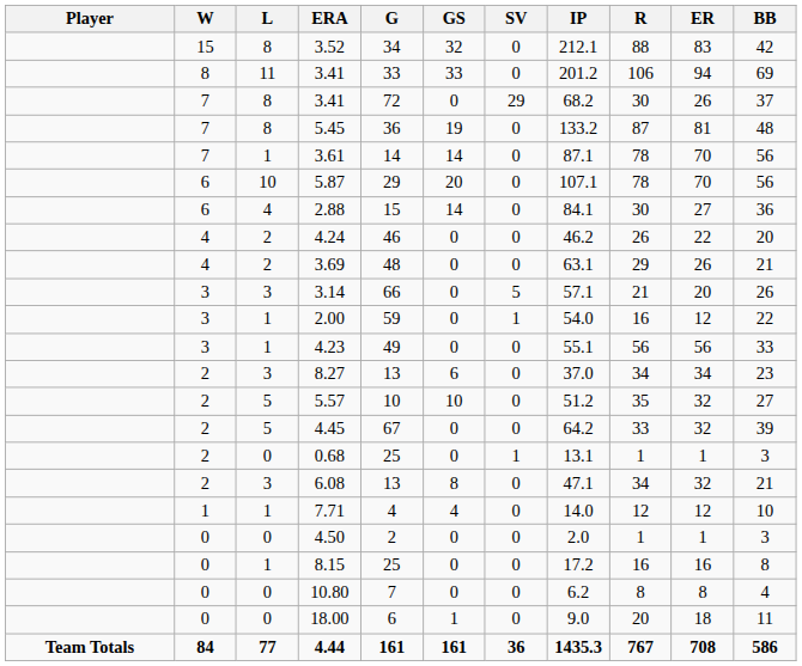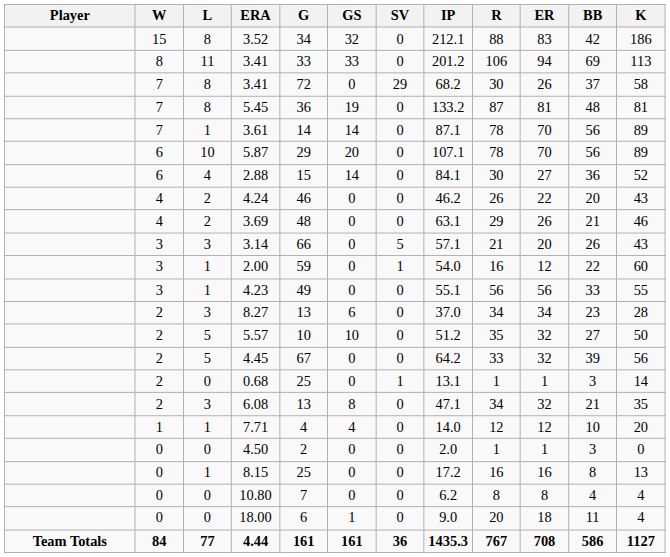 <table class="wikitable sortable">
 <tr>
 <th bgcolor="#DDDDFF" width="19%">Player</th>
 <th bgcolor="#DDDDFF" width="7%">W</th>
 <th bgcolor="#DDDDFF" width="7%">L</th>
 <th bgcolor="#DDDDFF" width="7%">ERA</th>
 <th bgcolor="#DDDDFF" width="7%">G</th>
 <th bgcolor="#DDDDFF" width="7%">GS</th>
 <th bgcolor="#DDDDFF" width="7%">SV</th>
 <th bgcolor="#DDDDFF" width="7%">IP</th>
 <th bgcolor="#DDDDFF" width="7%">R</th>
 <th bgcolor="#DDDDFF" width="7%">ER</th>
 <th bgcolor="#DDDDFF" width="7%">BB</th>
+<th bgcolor="#DDDDFF" width="7%">K</th>
 </tr>
 <tr align="center">
 <td></td>
 <td>15</td>
 <td>8</td>
 <td>3.52</td>
 <td>34</td>
 <td>32</td>
 <td>0</td>
 <td>212.1</td>
 <td>88</td>
 <td>83</td>
 <td>42</td>
+<td>186</td>
 </tr>
 <tr align="center">
 <td></td>
 <td>8</td>
 <td>11</td>
 <td>3.41</td>
 <td>33</td>
 <td>33</td>
 <td>0</td>
 <td>201.2</td>
 <td>106</td>
 <td>94</td>
 <td>69</td>
+<td>113</td>
 </tr>
 <tr align="center">
 <td></td>
 <td>7</td>
 <td>8</td>
 <td>3.41</td>
 <td>72</td>
 <td>0</td>
 <td>29</td>
 <td>68.2</td>
 <td>30</td>
 <td>26</td>
 <td>37</td>
+<td>58</td>
 </tr>
 <tr align="center">
 <td></td>
 <td>7</td>
 <td>8</td>
 <td>5.45</td>
 <td>36</td>
 <td>19</td>
 <td>0</td>
 <td>133.2</td>
 <td>87</td>
 <td>81</td>
 <td>48</td>
+<td>81</td>
 </tr>
 <tr align="center">
 <td></td>
 <td>7</td>
 <td>1</td>
 <td>3.61</td>
 <td>14</td>
 <td>14</td>
 <td>0</td>
 <td>87.1</td>
 <td>78</td>
 <td>70</td>
 <td>56</td>
+<td>89</td>
 </tr>
 <tr align="center">
 <td></td>
 <td>6</td>
 <td>10</td>
 <td>5.87</td>
 <td>29</td>
 <td>20</td>
 <td>0</td>
 <td>107.1</td>
 <td>78</td>
 <td>70</td>
 <td>56</td>
+<td>89</td>
 </tr>
 <tr align="center">
 <td></td>
 <td>6</td>
 <td>4</td>
 <td>2.88</td>
 <td>15</td>
 <td>14</td>
 <td>0</td>
 <td>84.1</td>
 <td>30</td>
 <td>27</td>
 <td>36</td>
+<td>52</td>
 </tr>
 <tr align="center">
 <td></td>
 <td>4</td>
 <td>2</td>
 <td>4.24</td>
 <td>46</td>
 <td>0</td>
 <td>0</td>
 <td>46.2</td>
 <td>26</td>
 <td>22</td>
 <td>20</td>
+<td>43</td>
 </tr>
 <tr align="center">
 <td></td>
 <td>4</td>
 <td>2</td>
 <td>3.69</td>
 <td>48</td>
 <td>0</td>
 <td>0</td>
 <td>63.1</td>
 <td>29</td>
 <td>26</td>
 <td>21</td>
+<td>46</td>
 </tr>
 <tr align="center">
 <td></td>
 <td>3</td>
 <td>3</td>
 <td>3.14</td>
 <td>66</td>
 <td>0</td>
 <td>5</td>
 <td>57.1</td>
 <td>21</td>
 <td>20</td>
 <td>26</td>
+<td>43</td>
 </tr>
 <tr align="center">
 <td></td>
 <td>3</td>
 <td>1</td>
 <td>2.00</td>
 <td>59</td>
 <td>0</td>
 <td>1</td>
 <td>54.0</td>
 <td>16</td>
 <td>12</td>
 <td>22</td>
+<td>60</td>
 </tr>
 <tr align="center">
 <td></td>
 <td>3</td>
 <td>1</td>
 <td>4.23</td>
 <td>49</td>
 <td>0</td>
 <td>0</td>
 <td>55.1</td>
 <td>56</td>
 <td>56</td>
 <td>33</td>
+<td>55</td>
 </tr>
 <tr align="center">
 <td></td>
 <td>2</td>
 <td>3</td>
 <td>8.27</td>
 <td>13</td>
 <td>6</td>
 <td>0</td>
 <td>37.0</td>
 <td>34</td>
 <td>34</td>
 <td>23</td>
+<td>28</td>
 </tr>
 <tr align="center">
 <td></td>
 <td>2</td>
 <td>5</td>
 <td>5.57</td>
 <td>10</td>
 <td>10</td>
 <td>0</td>
 <td>51.2</td>
 <td>35</td>
 <td>32</td>
 <td>27</td>
+<td>50</td>
 </tr>
 <tr align="center">
 <td></td>
 <td>2</td>
 <td>5</td>
 <td>4.45</td>
 <td>67</td>
 <td>0</td>
 <td>0</td>
 <td>64.2</td>
 <td>33</td>
 <td>32</td>
 <td>39</td>
+<td>56</td>
 </tr>
 <tr align="center">
 <td></td>
 <td>2</td>
 <td>0</td>
 <td>0.68</td>
 <td>25</td>
 <td>0</td>
 <td>1</td>
 <td>13.1</td>
 <td>1</td>
 <td>1</td>
 <td>3</td>
+<td>14</td>
 </tr>
 <tr align="center">
 <td></td>
 <td>2</td>
 <td>3</td>
 <td>6.08</td>
 <td>13</td>
 <td>8</td>
 <td>0</td>
 <td>47.1</td>
 <td>34</td>
 <td>32</td>
 <td>21</td>
+<td>35</td>
 </tr>
 <tr align="center">
 <td></td>
 <td>1</td>
 <td>1</td>
 <td>7.71</td>
 <td>4</td>
 <td>4</td>
 <td>0</td>
 <td>14.0</td>
 <td>12</td>
 <td>12</td>
 <td>10</td>
+<td>20</td>
 </tr>
 <tr align="center">
 <td></td>
 <td>0</td>
 <td>0</td>
 <td>4.50</td>
 <td>2</td>
 <td>0</td>
 <td>0</td>
 <td>2.0</td>
 <td>1</td>
 <td>1</td>
 <td>3</td>
+<td>0</td>
 </tr>
 <tr align="center">
 <td></td>
 <td>0</td>
 <td>1</td>
 <td>8.15</td>
 <td>25</td>
 <td>0</td>
 <td>0</td>
 <td>17.2</td>
 <td>16</td>
 <td>16</td>
 <td>8</td>
+<td>13</td>
 </tr>
 <tr align="center">
 <td></td>
 <td>0</td>
 <td>0</td>
 <td>10.80</td>
 <td>7</td>
 <td>0</td>
 <td>0</td>
 <td>6.2</td>
 <td>8</td>
 <td>8</td>
+<td>4</td>
 <td>4</td>
 </tr>
 <tr align="center">
 <td></td>
 <td>0</td>
 <td>0</td>
 <td>18.00</td>
 <td>6</td>
 <td>1</td>
 <td>0</td>
 <td>9.0</td>
 <td>20</td>
 <td>18</td>
 <td>11</td>
+<td>4</td>
 </tr>
 <tr align="center" class="unsortable">
 <td><strong>Team Totals</strong></td>
 <td><strong>84</strong></td>
 <td><strong>77</strong></td>
 <td><strong>4.44</strong></td>
 <td><strong>161</strong></td>
 <td><strong>161</strong></td>
 <td><strong>36</strong></td>
 <td><strong>1435.3</strong></td>
 <td><strong>767</strong></td>
 <td><strong>708</strong></td>
 <td><strong>586</strong></td>
+<td><strong>1127</strong></td>
 </tr>
 </table>
